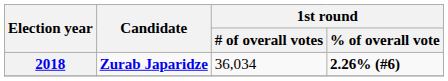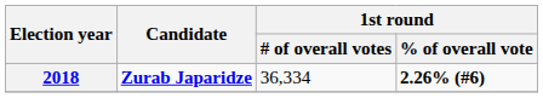 <table class=wikitable>
 <tr>
 <th rowspan=2>Election year</th>
 <th rowspan=2>Candidate</th>
 <th colspan=2>1st round</th>
 </tr>
 <tr>
 <th># of overall votes</th>
 <th>% of overall vote</th>
 </tr>
 <tr>
 <th><a href='#'>2018</a></th>
 <td><strong><a href='#'>Zurab Japaridze</a></strong></td>
-<td>36,034</td>
+<td>36,334</td>
 <td><strong>2.26% (#6)</strong></td>
 </tr>
 <tr>
 </tr>
 </table>
